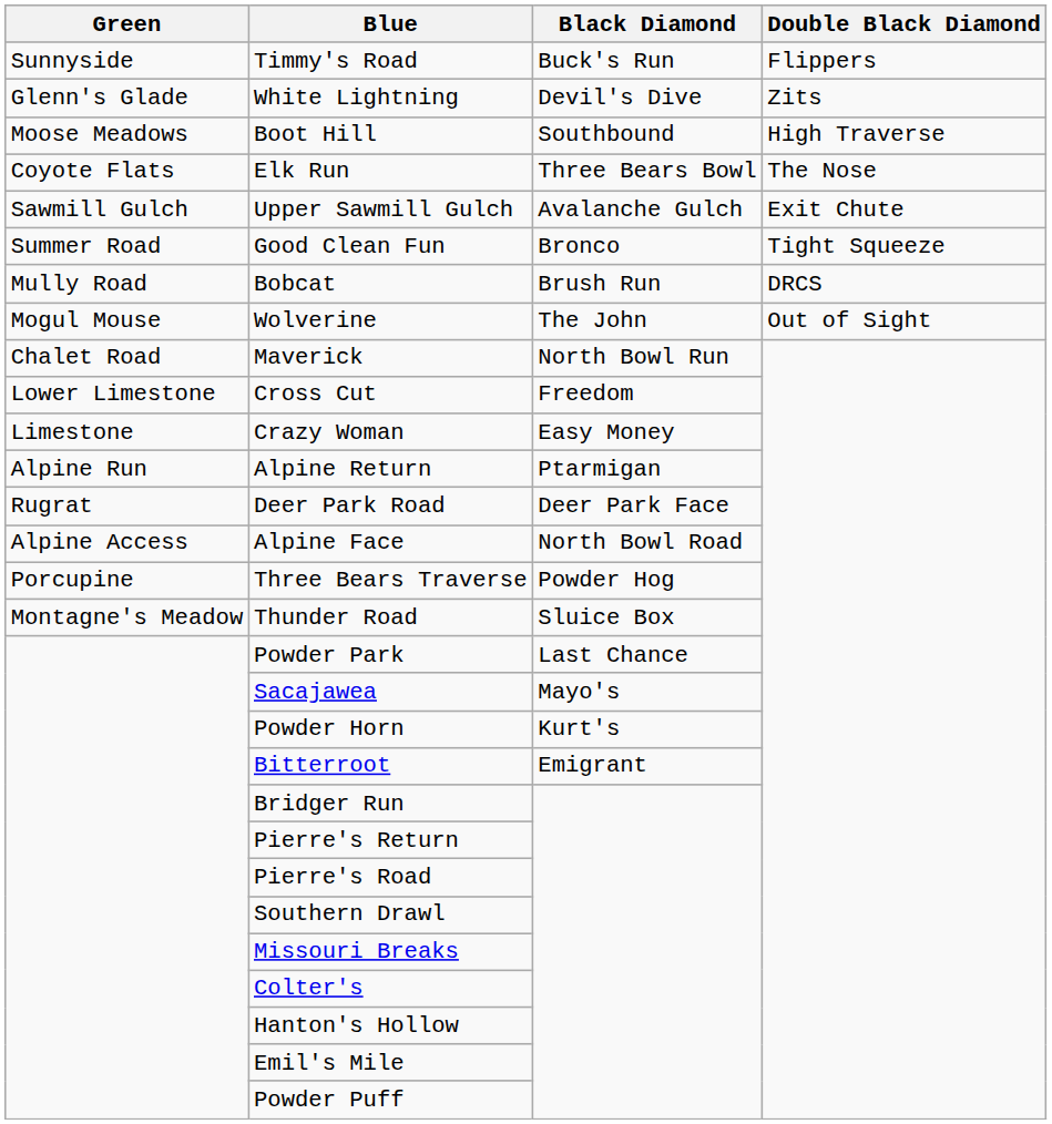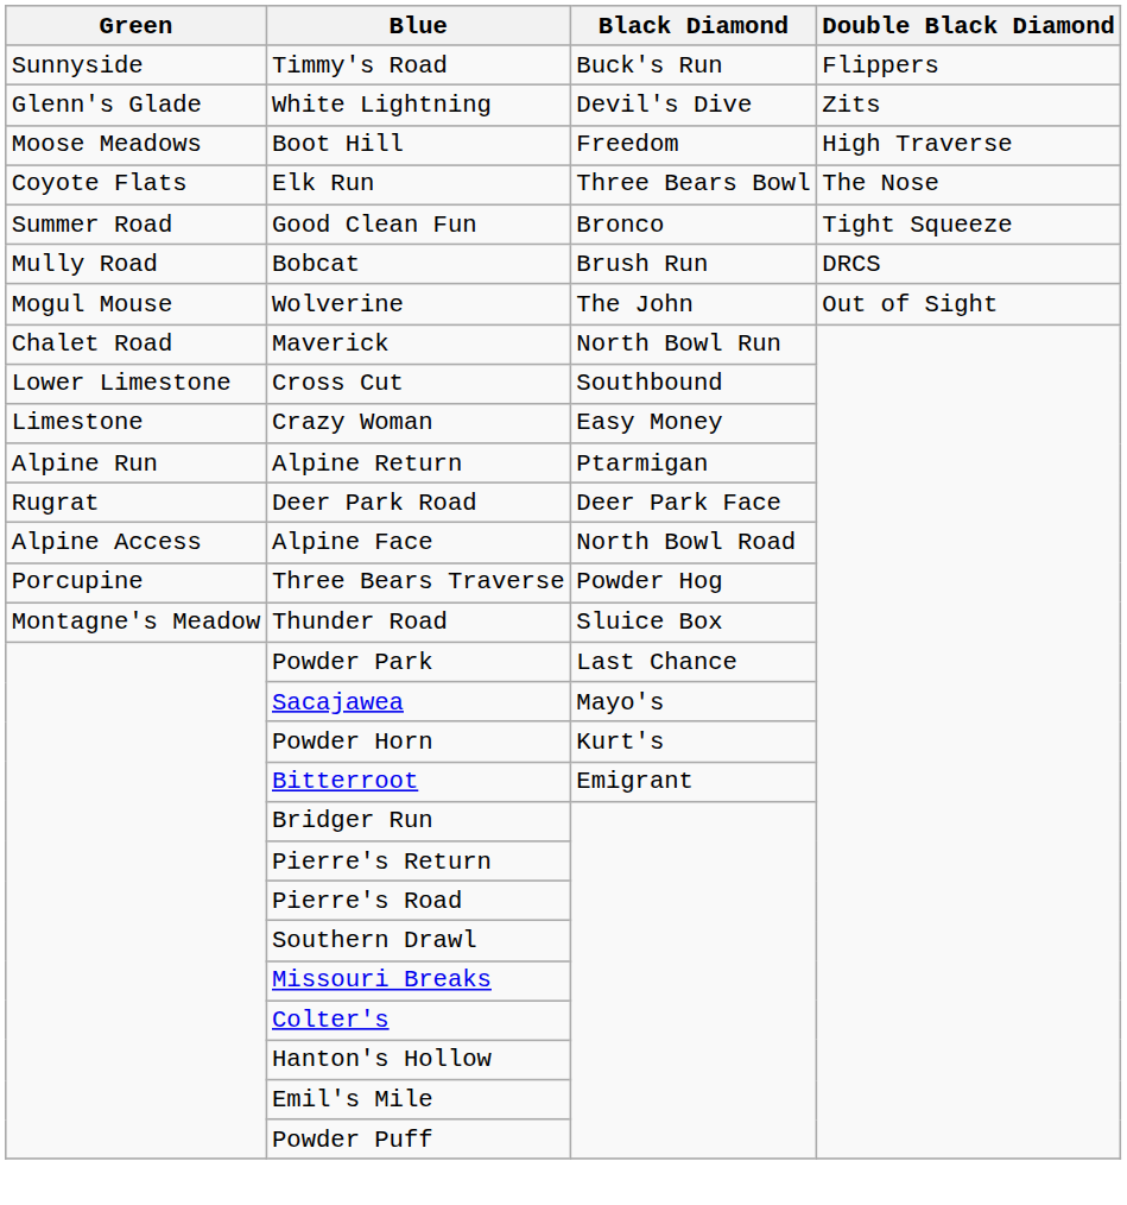 <table class="wikitable" border="1">
 <tr>
 <th>Green<br></th>
 <th>Blue<br></th>
 <th>Black Diamond<br></th>
 <th>Double Black Diamond<br></th>
 </tr>
 <tr>
 <td>Sunnyside</td>
 <td>Timmy's Road</td>
 <td>Buck's Run</td>
 <td>Flippers</td>
 </tr>
 <tr>
 <td>Glenn's Glade</td>
 <td>White Lightning</td>
 <td>Devil's Dive</td>
 <td>Zits</td>
 </tr>
 <tr>
 <td>Moose Meadows</td>
 <td>Boot Hill</td>
-<td>Southbound</td>
+<td>Freedom</td>
 <td>High Traverse</td>
 </tr>
 <tr>
 <td>Coyote Flats</td>
 <td>Elk Run</td>
 <td>Three Bears Bowl</td>
 <td>The Nose</td>
-</tr>
-<tr>
-<td>Sawmill Gulch</td>
-<td>Upper Sawmill Gulch</td>
-<td>Avalanche Gulch</td>
-<td>Exit Chute</td>
 </tr>
 <tr>
 <td>Summer Road</td>
 <td>Good Clean Fun</td>
 <td>Bronco</td>
 <td>Tight Squeeze</td>
 </tr>
 <tr>
 <td>Mully Road</td>
 <td>Bobcat</td>
 <td>Brush Run</td>
 <td>DRCS</td>
 </tr>
 <tr>
 <td>Mogul Mouse</td>
 <td>Wolverine</td>
 <td>The John</td>
 <td>Out of Sight</td>
 </tr>
 <tr>
 <td>Chalet Road</td>
 <td>Maverick</td>
 <td>North Bowl Run</td>
 <td rowspan=21></td>
 </tr>
 <tr>
 <td>Lower Limestone</td>
 <td>Cross Cut</td>
-<td>Freedom</td>
+<td>Southbound</td>
 </tr>
 <tr>
 <td>Limestone</td>
 <td>Crazy Woman</td>
 <td>Easy Money</td>
 </tr>
 <tr>
 <td>Alpine Run</td>
 <td>Alpine Return</td>
 <td>Ptarmigan</td>
 </tr>
 <tr>
 <td>Rugrat</td>
 <td>Deer Park Road</td>
 <td>Deer Park Face</td>
 </tr>
 <tr>
 <td>Alpine Access</td>
 <td>Alpine Face</td>
 <td>North Bowl Road</td>
 </tr>
 <tr>
 <td>Porcupine</td>
 <td>Three Bears Traverse</td>
 <td>Powder Hog</td>
 </tr>
 <tr>
 <td>Montagne's Meadow</td>
 <td>Thunder Road</td>
 <td>Sluice Box</td>
 </tr>
 <tr>
 <td rowspan=13></td>
 <td>Powder Park</td>
 <td>Last Chance</td>
 </tr>
 <tr>
 <td><a href='#'>Sacajawea</a></td>
 <td>Mayo's</td>
 </tr>
 <tr>
 <td>Powder Horn</td>
 <td>Kurt's</td>
 </tr>
 <tr>
 <td><a href='#'>Bitterroot</a></td>
 <td>Emigrant</td>
 </tr>
 <tr>
 <td>Bridger Run</td>
 <td rowspan=9></td>
 </tr>
 <tr>
 <td>Pierre's Return</td>
 </tr>
 <tr>
 <td>Pierre's Road</td>
 </tr>
 <tr>
 <td>Southern Drawl</td>
 </tr>
 <tr>
 <td><a href='#'>Missouri Breaks</a></td>
 </tr>
 <tr>
 <td><a href='#'>Colter's</a></td>
 </tr>
 <tr>
 <td>Hanton's Hollow</td>
 </tr>
 <tr>
 <td>Emil's Mile</td>
 </tr>
 <tr>
 <td>Powder Puff</td>
 </tr>
 </table>
